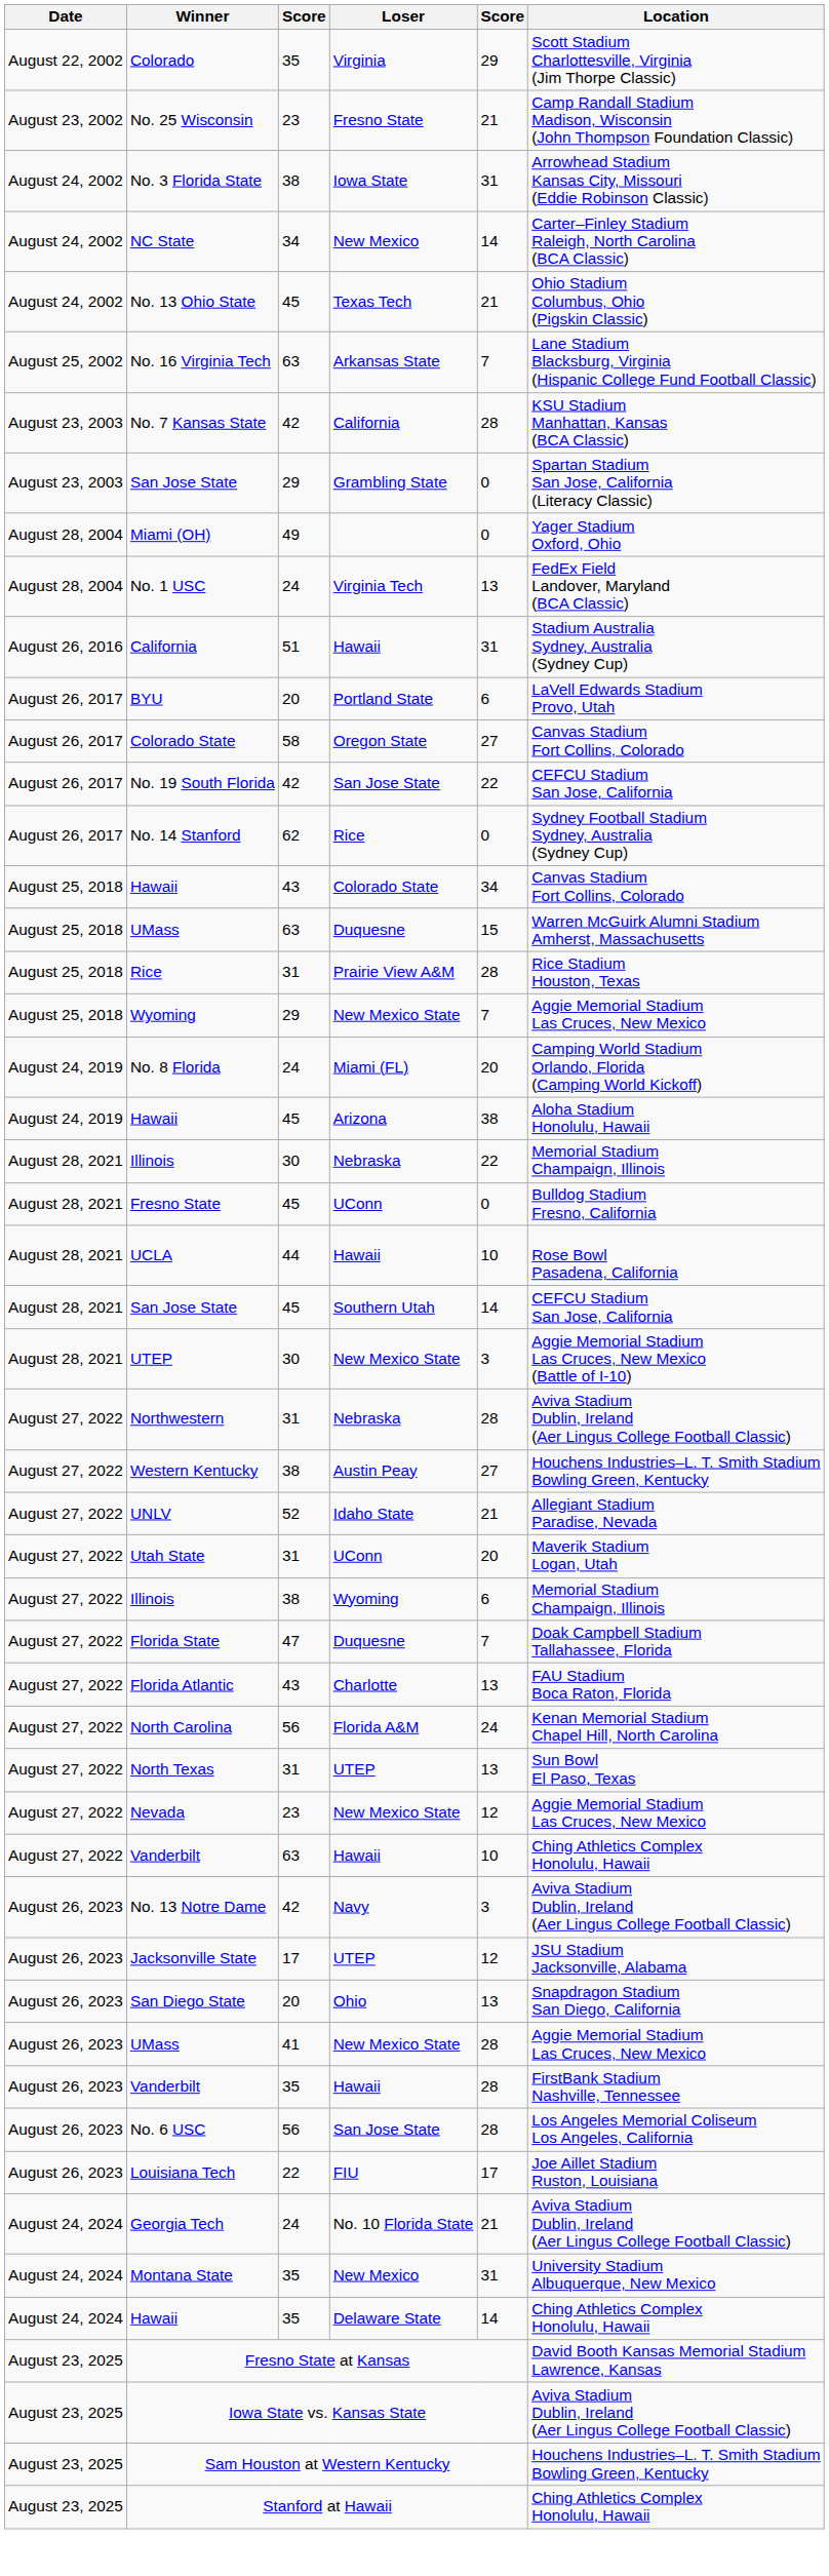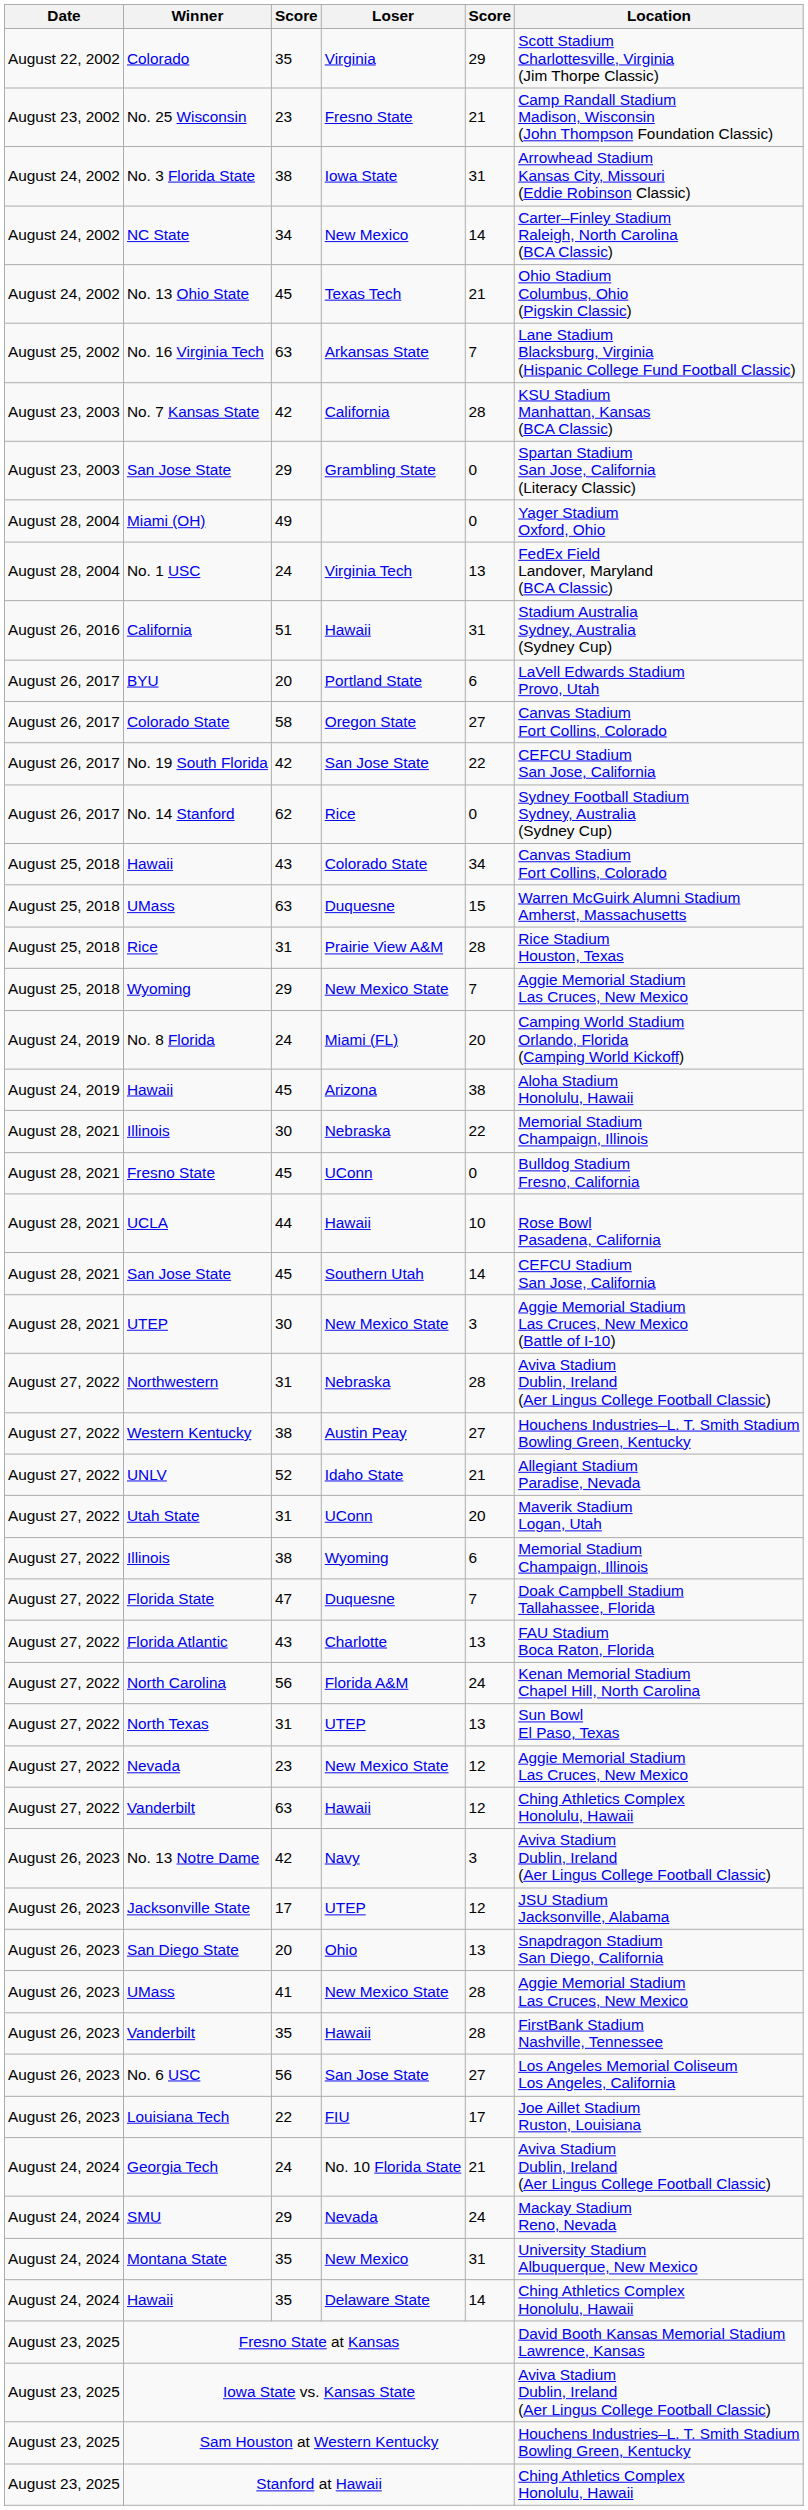 <table class="wikitable sortable">
 <tr>
 <th>Date</th>
 <th>Winner</th>
 <th>Score</th>
 <th>Loser</th>
 <th>Score</th>
 <th>Location</th>
 </tr>
 <tr>
 <td>August 22, 2002</td>
 <td><a href='#'>Colorado</a></td>
 <td>35</td>
 <td><a href='#'>Virginia</a></td>
 <td>29</td>
 <td><a href='#'>Scott Stadium</a> <br> <a href='#'>Charlottesville, Virginia</a> <br> (Jim Thorpe Classic)</td>
 </tr>
 <tr>
 <td>August 23, 2002</td>
 <td>No. 25 <a href='#'>Wisconsin</a></td>
 <td>23</td>
 <td><a href='#'>Fresno State</a></td>
 <td>21</td>
 <td><a href='#'>Camp Randall Stadium</a> <br> <a href='#'>Madison, Wisconsin</a> <br> (<a href='#'>John Thompson</a> Foundation Classic)</td>
 </tr>
 <tr>
 <td>August 24, 2002</td>
 <td>No. 3 <a href='#'>Florida State</a></td>
 <td>38</td>
 <td><a href='#'>Iowa State</a></td>
 <td>31</td>
 <td><a href='#'>Arrowhead Stadium</a> <br> <a href='#'>Kansas City, Missouri</a> <br> (<a href='#'>Eddie Robinson</a> Classic)</td>
 </tr>
 <tr>
 <td>August 24, 2002</td>
 <td><a href='#'>NC State</a></td>
 <td>34</td>
 <td><a href='#'>New Mexico</a></td>
 <td>14</td>
 <td><a href='#'>Carter–Finley Stadium</a> <br> <a href='#'>Raleigh, North Carolina</a> <br> (<a href='#'>BCA Classic</a>)</td>
 </tr>
 <tr>
 <td>August 24, 2002</td>
 <td>No. 13 <a href='#'>Ohio State</a></td>
 <td>45</td>
 <td><a href='#'>Texas Tech</a></td>
 <td>21</td>
 <td><a href='#'>Ohio Stadium</a> <br> <a href='#'>Columbus, Ohio</a> <br> (<a href='#'>Pigskin Classic</a>)</td>
 </tr>
 <tr>
 <td>August 25, 2002</td>
 <td>No. 16 <a href='#'>Virginia Tech</a></td>
 <td>63</td>
 <td><a href='#'>Arkansas State</a></td>
 <td>7</td>
 <td><a href='#'>Lane Stadium</a> <br> <a href='#'>Blacksburg, Virginia</a> <br> (<a href='#'>Hispanic College Fund Football Classic</a>)</td>
 </tr>
 <tr>
 <td>August 23, 2003</td>
 <td>No. 7 <a href='#'>Kansas State</a></td>
 <td>42</td>
 <td><a href='#'>California</a></td>
 <td>28</td>
 <td><a href='#'>KSU Stadium</a> <br> <a href='#'>Manhattan, Kansas</a> <br> (<a href='#'>BCA Classic</a>)</td>
 </tr>
 <tr>
 <td>August 23, 2003</td>
 <td><a href='#'>San Jose State</a></td>
 <td>29</td>
 <td><a href='#'>Grambling State</a></td>
 <td>0</td>
 <td><a href='#'>Spartan Stadium</a> <br> <a href='#'>San Jose, California</a> <br> (Literacy Classic)</td>
 </tr>
 <tr>
 <td>August 28, 2004</td>
 <td><a href='#'>Miami (OH)</a></td>
 <td>49</td>
 <td></td>
 <td>0</td>
 <td><a href='#'>Yager Stadium</a> <br> <a href='#'>Oxford, Ohio</a></td>
 </tr>
 <tr>
 <td>August 28, 2004</td>
 <td>No. 1 <a href='#'>USC</a></td>
 <td>24</td>
 <td><a href='#'>Virginia Tech</a></td>
 <td>13</td>
 <td><a href='#'>FedEx Field</a> <br>Landover, Maryland<br> (<a href='#'>BCA Classic</a>)</td>
 </tr>
 <tr>
 <td>August 26, 2016</td>
 <td><a href='#'>California</a></td>
 <td>51</td>
 <td><a href='#'>Hawaii</a></td>
 <td>31</td>
 <td><a href='#'>Stadium Australia</a> <br> <a href='#'>Sydney, Australia</a> <br> (Sydney Cup)</td>
 </tr>
 <tr>
 <td>August 26, 2017</td>
 <td><a href='#'>BYU</a></td>
 <td>20</td>
 <td><a href='#'>Portland State</a></td>
 <td>6</td>
 <td><a href='#'>LaVell Edwards Stadium</a> <br> <a href='#'>Provo, Utah</a></td>
 </tr>
 <tr>
 <td>August 26, 2017</td>
 <td><a href='#'>Colorado State</a></td>
 <td>58</td>
 <td><a href='#'>Oregon State</a></td>
 <td>27</td>
 <td><a href='#'>Canvas Stadium</a> <br> <a href='#'>Fort Collins, Colorado</a></td>
 </tr>
 <tr>
 <td>August 26, 2017</td>
 <td>No. 19 <a href='#'>South Florida</a></td>
 <td>42</td>
 <td><a href='#'>San Jose State</a></td>
 <td>22</td>
 <td><a href='#'>CEFCU Stadium</a> <br> <a href='#'>San Jose, California</a></td>
 </tr>
 <tr>
 <td>August 26, 2017</td>
 <td>No. 14 <a href='#'>Stanford</a></td>
 <td>62</td>
 <td><a href='#'>Rice</a></td>
 <td>0</td>
 <td><a href='#'>Sydney Football Stadium</a> <br> <a href='#'>Sydney, Australia</a> <br> (Sydney Cup)</td>
 </tr>
 <tr>
 <td>August 25, 2018</td>
 <td><a href='#'>Hawaii</a></td>
 <td>43</td>
 <td><a href='#'>Colorado State</a></td>
 <td>34</td>
 <td><a href='#'>Canvas Stadium</a> <br> <a href='#'>Fort Collins, Colorado</a></td>
 </tr>
 <tr>
 <td>August 25, 2018</td>
 <td><a href='#'>UMass</a></td>
 <td>63</td>
 <td><a href='#'>Duquesne</a></td>
 <td>15</td>
 <td><a href='#'>Warren McGuirk Alumni Stadium</a> <br> <a href='#'>Amherst, Massachusetts</a></td>
 </tr>
 <tr>
 <td>August 25, 2018</td>
 <td><a href='#'>Rice</a></td>
 <td>31</td>
 <td><a href='#'>Prairie View A&M</a></td>
 <td>28</td>
 <td><a href='#'>Rice Stadium</a> <br> <a href='#'>Houston, Texas</a></td>
 </tr>
 <tr>
 <td>August 25, 2018</td>
 <td><a href='#'>Wyoming</a></td>
 <td>29</td>
 <td><a href='#'>New Mexico State</a></td>
 <td>7</td>
 <td><a href='#'>Aggie Memorial Stadium</a> <br> <a href='#'>Las Cruces, New Mexico</a></td>
 </tr>
 <tr>
 <td>August 24, 2019</td>
 <td>No. 8 <a href='#'>Florida</a></td>
 <td>24</td>
 <td><a href='#'>Miami (FL)</a></td>
 <td>20</td>
 <td><a href='#'>Camping World Stadium</a> <br> <a href='#'>Orlando, Florida</a> <br> (<a href='#'>Camping World Kickoff</a>)</td>
 </tr>
 <tr>
 <td>August 24, 2019</td>
 <td><a href='#'>Hawaii</a></td>
 <td>45</td>
 <td><a href='#'>Arizona</a></td>
 <td>38</td>
 <td><a href='#'>Aloha Stadium</a> <br> <a href='#'>Honolulu, Hawaii</a></td>
 </tr>
 <tr>
 <td>August 28, 2021</td>
 <td><a href='#'>Illinois</a></td>
 <td>30</td>
 <td><a href='#'>Nebraska</a></td>
 <td>22</td>
 <td><a href='#'>Memorial Stadium</a> <br> <a href='#'>Champaign, Illinois</a></td>
 </tr>
 <tr>
 <td>August 28, 2021</td>
 <td><a href='#'>Fresno State</a></td>
 <td>45</td>
 <td><a href='#'>UConn</a></td>
 <td>0</td>
 <td><a href='#'>Bulldog Stadium</a> <br> <a href='#'>Fresno, California</a></td>
 </tr>
 <tr>
 <td>August 28, 2021</td>
 <td><a href='#'>UCLA</a></td>
 <td>44</td>
 <td><a href='#'>Hawaii</a></td>
 <td>10</td>
 <td><br><a href='#'>Rose Bowl</a> <br> <a href='#'>Pasadena, California</a></td>
 </tr>
 <tr>
 <td>August 28, 2021</td>
 <td><a href='#'>San Jose State</a></td>
 <td>45</td>
 <td><a href='#'>Southern Utah</a></td>
 <td>14</td>
 <td><a href='#'>CEFCU Stadium</a> <br> <a href='#'>San Jose, California</a></td>
 </tr>
 <tr>
 <td>August 28, 2021</td>
 <td><a href='#'>UTEP</a></td>
 <td>30</td>
 <td><a href='#'>New Mexico State</a></td>
 <td>3</td>
 <td><a href='#'>Aggie Memorial Stadium</a> <br> <a href='#'>Las Cruces, New Mexico</a> <br> (<a href='#'>Battle of I-10</a>)</td>
 </tr>
 <tr>
 <td>August 27, 2022</td>
 <td><a href='#'>Northwestern</a></td>
 <td>31</td>
 <td><a href='#'>Nebraska</a></td>
 <td>28</td>
 <td><a href='#'>Aviva Stadium</a><br><a href='#'>Dublin, Ireland</a><br>(<a href='#'>Aer Lingus College Football Classic</a>)</td>
 </tr>
 <tr>
 <td>August 27, 2022</td>
 <td><a href='#'>Western Kentucky</a></td>
 <td>38</td>
 <td><a href='#'>Austin Peay</a></td>
 <td>27</td>
 <td><a href='#'>Houchens Industries–L. T. Smith Stadium</a><br><a href='#'>Bowling Green, Kentucky</a></td>
 </tr>
 <tr>
 <td>August 27, 2022</td>
 <td><a href='#'>UNLV</a></td>
 <td>52</td>
 <td><a href='#'>Idaho State</a></td>
 <td>21</td>
 <td><a href='#'>Allegiant Stadium</a><br><a href='#'>Paradise, Nevada</a></td>
 </tr>
 <tr>
 <td>August 27, 2022</td>
 <td><a href='#'>Utah State</a></td>
 <td>31</td>
 <td><a href='#'>UConn</a></td>
 <td>20</td>
 <td><a href='#'>Maverik Stadium</a><br><a href='#'>Logan, Utah</a></td>
 </tr>
 <tr>
 <td>August 27, 2022</td>
 <td><a href='#'>Illinois</a></td>
 <td>38</td>
 <td><a href='#'>Wyoming</a></td>
 <td>6</td>
 <td><a href='#'>Memorial Stadium</a><br><a href='#'>Champaign, Illinois</a></td>
 </tr>
 <tr>
 <td>August 27, 2022</td>
 <td><a href='#'>Florida State</a></td>
 <td>47</td>
 <td><a href='#'>Duquesne</a></td>
 <td>7</td>
 <td><a href='#'>Doak Campbell Stadium</a><br><a href='#'>Tallahassee, Florida</a></td>
 </tr>
 <tr>
 <td>August 27, 2022</td>
 <td><a href='#'>Florida Atlantic</a></td>
 <td>43</td>
 <td><a href='#'>Charlotte</a></td>
 <td>13</td>
 <td><a href='#'>FAU Stadium</a><br><a href='#'>Boca Raton, Florida</a></td>
 </tr>
 <tr>
 <td>August 27, 2022</td>
 <td><a href='#'>North Carolina</a></td>
 <td>56</td>
 <td><a href='#'>Florida A&M</a></td>
 <td>24</td>
 <td><a href='#'>Kenan Memorial Stadium</a><br><a href='#'>Chapel Hill, North Carolina</a></td>
 </tr>
 <tr>
 <td>August 27, 2022</td>
 <td><a href='#'>North Texas</a></td>
 <td>31</td>
 <td><a href='#'>UTEP</a></td>
 <td>13</td>
 <td><a href='#'>Sun Bowl</a><br><a href='#'>El Paso, Texas</a></td>
 </tr>
 <tr>
 <td>August 27, 2022</td>
 <td><a href='#'>Nevada</a></td>
 <td>23</td>
 <td><a href='#'>New Mexico State</a></td>
 <td>12</td>
 <td><a href='#'>Aggie Memorial Stadium</a><br><a href='#'>Las Cruces, New Mexico</a></td>
 </tr>
 <tr>
 <td>August 27, 2022</td>
 <td><a href='#'>Vanderbilt</a></td>
 <td>63</td>
 <td><a href='#'>Hawaii</a></td>
-<td>10</td>
+<td>12</td>
 <td><a href='#'>Ching Athletics Complex</a><br><a href='#'>Honolulu, Hawaii</a></td>
 </tr>
 <tr>
 <td>August 26, 2023</td>
 <td>No. 13 <a href='#'>Notre Dame</a></td>
 <td>42</td>
 <td><a href='#'>Navy</a></td>
 <td>3</td>
 <td><a href='#'>Aviva Stadium</a><br><a href='#'>Dublin, Ireland</a><br>(<a href='#'>Aer Lingus College Football Classic</a>)</td>
 </tr>
 <tr>
 <td>August 26, 2023</td>
 <td><a href='#'>Jacksonville State</a></td>
 <td>17</td>
 <td><a href='#'>UTEP</a></td>
 <td>12</td>
 <td><a href='#'>JSU Stadium</a><br><a href='#'>Jacksonville, Alabama</a></td>
 </tr>
 <tr>
 <td>August 26, 2023</td>
 <td><a href='#'>San Diego State</a></td>
 <td>20</td>
 <td><a href='#'>Ohio</a></td>
 <td>13</td>
 <td><a href='#'>Snapdragon Stadium</a><br><a href='#'>San Diego, California</a></td>
 </tr>
 <tr>
 <td>August 26, 2023</td>
 <td><a href='#'>UMass</a></td>
 <td>41</td>
 <td><a href='#'>New Mexico State</a></td>
 <td>28</td>
 <td><a href='#'>Aggie Memorial Stadium</a><br><a href='#'>Las Cruces, New Mexico</a></td>
 </tr>
 <tr>
 <td>August 26, 2023</td>
 <td><a href='#'>Vanderbilt</a></td>
 <td>35</td>
 <td><a href='#'>Hawaii</a></td>
 <td>28</td>
 <td><a href='#'>FirstBank Stadium</a><br><a href='#'>Nashville, Tennessee</a></td>
 </tr>
 <tr>
 <td>August 26, 2023</td>
 <td>No. 6 <a href='#'>USC</a></td>
 <td>56</td>
 <td><a href='#'>San Jose State</a></td>
-<td>28</td>
+<td>27</td>
 <td><a href='#'>Los Angeles Memorial Coliseum</a><br><a href='#'>Los Angeles, California</a></td>
 </tr>
 <tr>
 <td>August 26, 2023</td>
 <td><a href='#'>Louisiana Tech</a></td>
 <td>22</td>
 <td><a href='#'>FIU</a></td>
 <td>17</td>
 <td><a href='#'>Joe Aillet Stadium</a><br><a href='#'>Ruston, Louisiana</a></td>
 </tr>
 <tr>
 <td>August 24, 2024</td>
 <td><a href='#'>Georgia Tech</a></td>
 <td>24</td>
 <td>No. 10 <a href='#'>Florida State</a></td>
 <td>21</td>
 <td><a href='#'>Aviva Stadium</a><br><a href='#'>Dublin, Ireland</a><br>(<a href='#'>Aer Lingus College Football Classic</a>)</td>
+</tr>
+<tr>
+<td>August 24, 2024</td>
+<td><a href='#'>SMU</a></td>
+<td>29</td>
+<td><a href='#'>Nevada</a></td>
+<td>24</td>
+<td><a href='#'>Mackay Stadium</a><br><a href='#'>Reno, Nevada</a></td>
 </tr>
 <tr>
 <td>August 24, 2024</td>
 <td><a href='#'>Montana State</a></td>
 <td>35</td>
 <td><a href='#'>New Mexico</a></td>
 <td>31</td>
 <td><a href='#'>University Stadium</a><br><a href='#'>Albuquerque, New Mexico</a></td>
 </tr>
 <tr>
 <td>August 24, 2024</td>
 <td><a href='#'>Hawaii</a></td>
 <td>35</td>
 <td><a href='#'>Delaware State</a></td>
 <td>14</td>
 <td><a href='#'>Ching Athletics Complex</a><br><a href='#'>Honolulu, Hawaii</a></td>
 </tr>
 <tr>
 <td>August 23, 2025</td>
 <td colspan=4 align=center><a href='#'>Fresno State</a> at <a href='#'>Kansas</a></td>
 <td><a href='#'>David Booth Kansas Memorial Stadium</a><br><a href='#'>Lawrence, Kansas</a></td>
 </tr>
 <tr>
 <td>August 23, 2025</td>
 <td colspan=4 align=center><a href='#'>Iowa State</a> vs. <a href='#'>Kansas State</a></td>
 <td><a href='#'>Aviva Stadium</a><br><a href='#'>Dublin, Ireland</a><br>(<a href='#'>Aer Lingus College Football Classic</a>)</td>
 </tr>
 <tr>
 <td>August 23, 2025</td>
 <td colspan=4 align=center><a href='#'>Sam Houston</a> at <a href='#'>Western Kentucky</a></td>
 <td><a href='#'>Houchens Industries–L. T. Smith Stadium</a><br><a href='#'>Bowling Green, Kentucky</a></td>
 </tr>
 <tr>
 <td>August 23, 2025</td>
 <td colspan=4 align=center><a href='#'>Stanford</a> at <a href='#'>Hawaii</a></td>
 <td><a href='#'>Ching Athletics Complex</a><br><a href='#'>Honolulu, Hawaii</a></td>
 </tr>
 </table>
